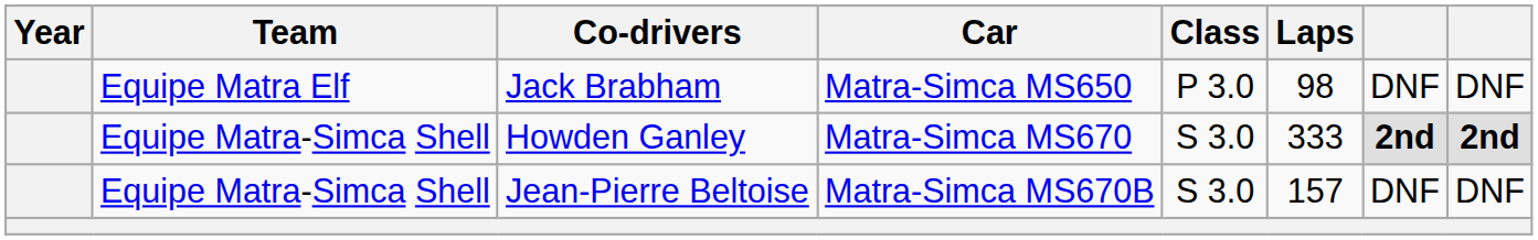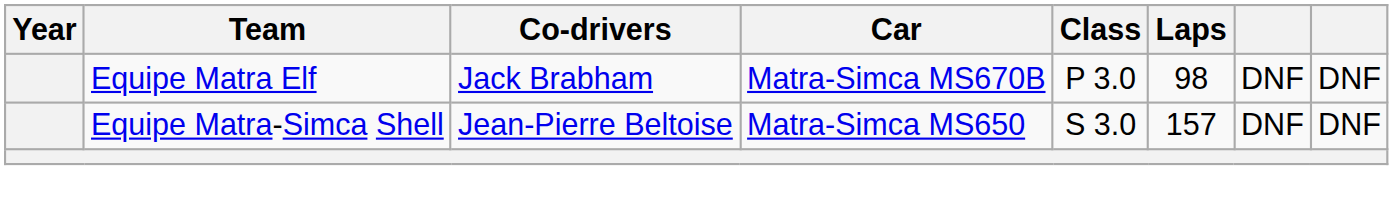 <table class="wikitable" style="text-align:center; font-size:90%">
 <tr>
 <th>Year</th>
 <th>Team</th>
 <th>Co-drivers</th>
 <th>Car</th>
 <th>Class</th>
 <th>Laps</th>
 <th></th>
 <th></th>
 </tr>
 <tr>
 <th></th>
 <td align="left"> <a href='#'>Equipe Matra Elf</a></td>
 <td align="left"> <a href='#'>Jack Brabham</a></td>
-<td align="left"><a href='#'>Matra-Simca MS650</a></td>
+<td align="left"><a href='#'>Matra-Simca MS670B</a></td>
 <td>P 3.0</td>
 <td>98</td>
 <td>DNF</td>
 <td>DNF</td>
 </tr>
 <tr>
 <th></th>
 <td align="left"> <a href='#'>Equipe Matra</a>-<a href='#'>Simca</a> <a href='#'>Shell</a></td>
-<td align="left"> <a href='#'>Howden Ganley</a></td>
-<td align="left"><a href='#'>Matra-Simca MS670</a></td>
-<td>S 3.0</td>
-<td>333</td>
-<td style="background:#DFDFDF;"><strong>2nd</strong></td>
-<td style="background:#DFDFDF;"><strong>2nd</strong></td>
-</tr>
-<tr>
-<th></th>
-<td align="left"> <a href='#'>Equipe Matra</a>-<a href='#'>Simca</a> <a href='#'>Shell</a></td>
 <td align="left"> <a href='#'>Jean-Pierre Beltoise</a></td>
-<td align="left"><a href='#'>Matra-Simca MS670B</a></td>
+<td align="left"><a href='#'>Matra-Simca MS650</a></td>
 <td>S 3.0</td>
 <td>157</td>
 <td>DNF</td>
 <td>DNF</td>
 </tr>
 <tr>
 <th colspan="8"></th>
 </tr>
 </table>
